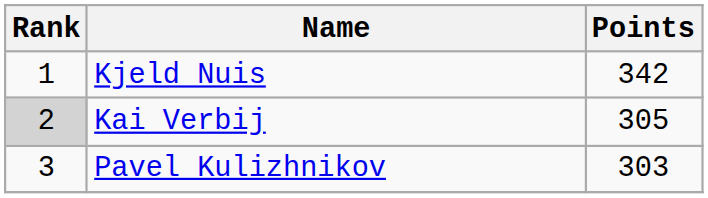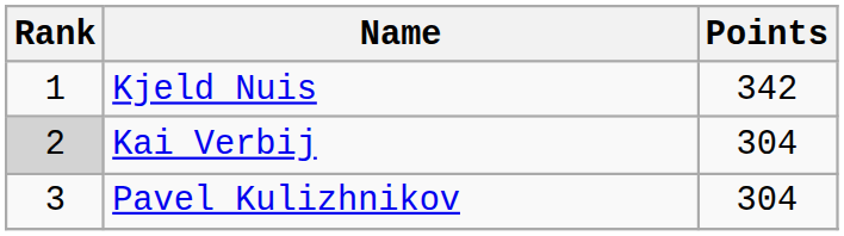 <table class="wikitable" border="1" style="text-align:center">
 <tr>
 <th width=30>Rank</th>
 <th width=220>Name</th>
 <th width=25>Points</th>
 </tr>
 <tr>
 <td>1</td>
 <td align="left"> <a href='#'>Kjeld Nuis</a></td>
 <td>342</td>
 </tr>
 <tr>
 <td style="background: lightgrey;">2</td>
 <td align="left"> <a href='#'>Kai Verbij</a></td>
-<td>305</td>
+<td>304</td>
 </tr>
 <tr>
 <td>3</td>
 <td align="left"> <a href='#'>Pavel Kulizhnikov</a></td>
-<td>303</td>
+<td>304</td>
 </tr>
 <tr>
 </tr>
 </table>
